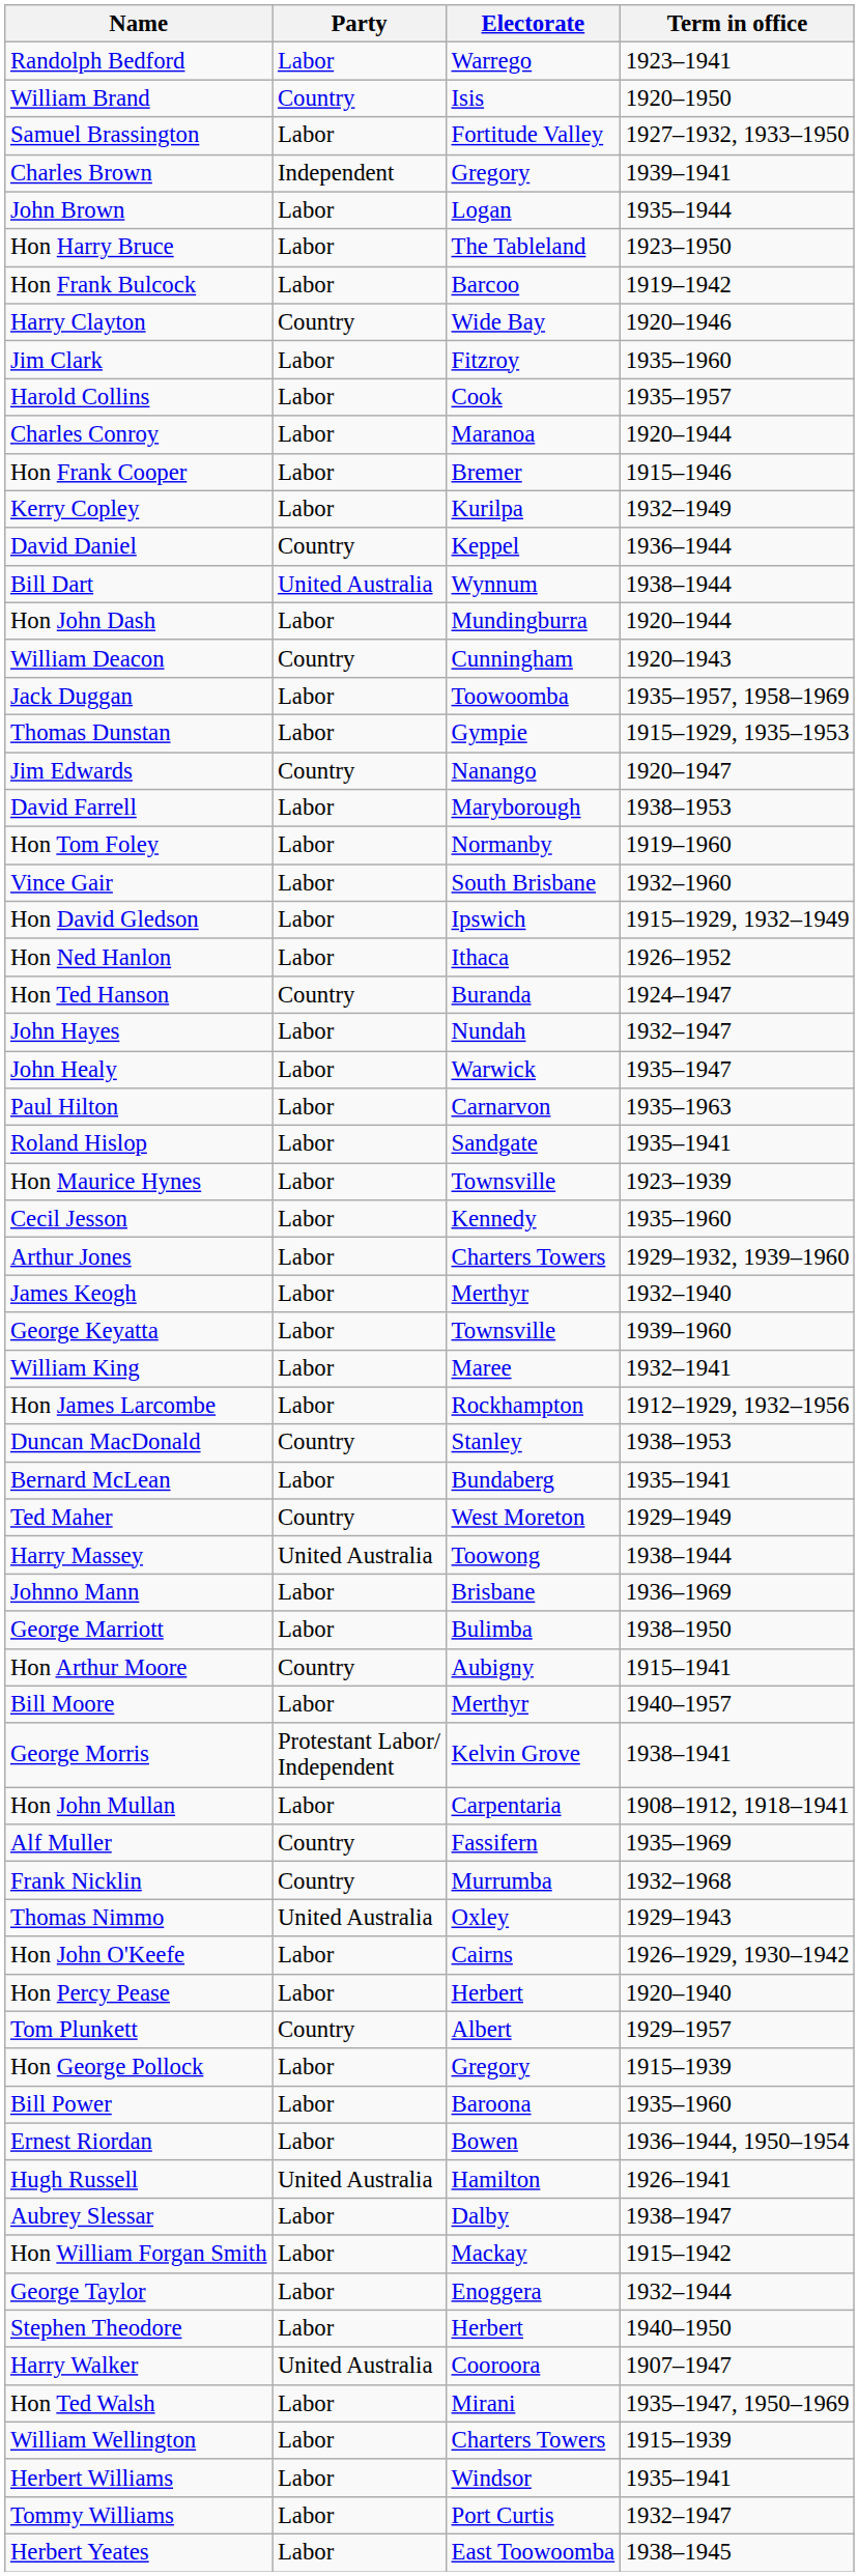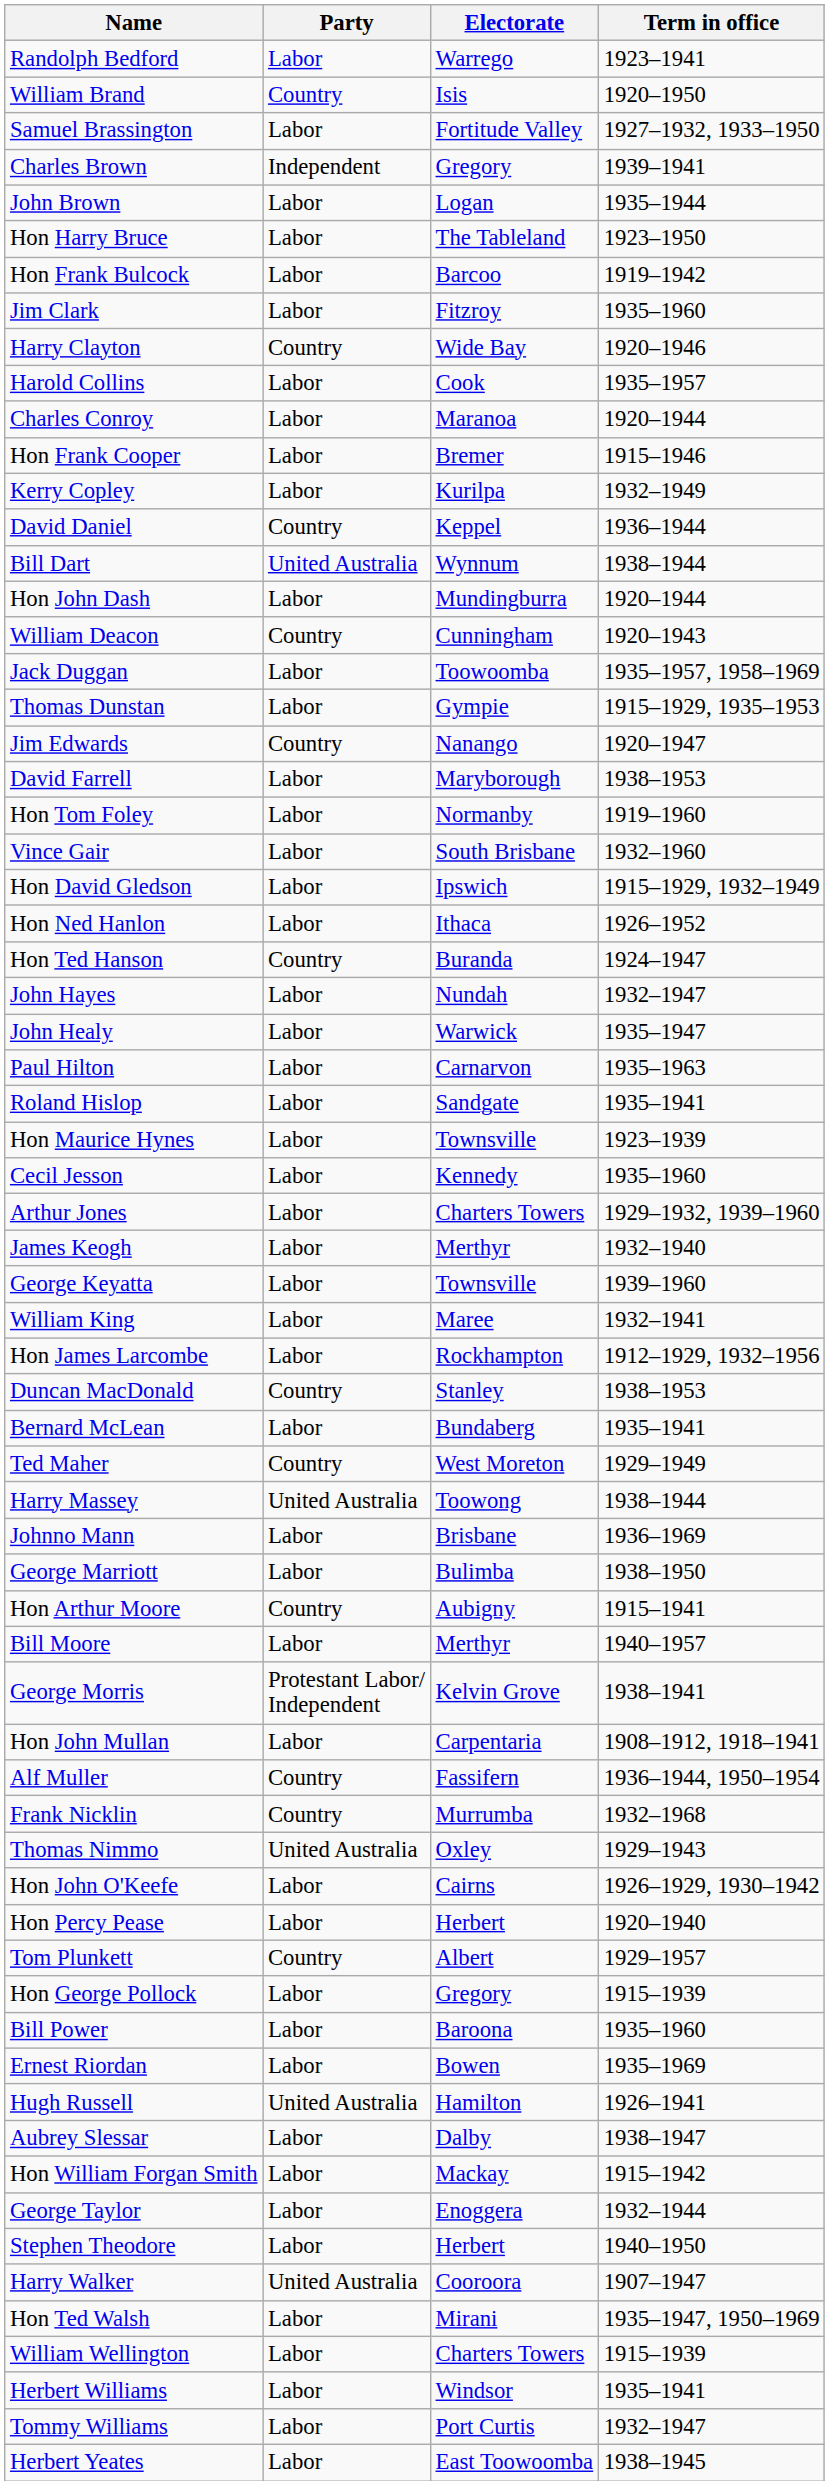 <table class="wikitable sortable">
 <tr>
 <th>Name</th>
 <th>Party</th>
 <th><a href='#'>Electorate</a></th>
 <th>Term in office</th>
 </tr>
 <tr>
 <td><a href='#'>Randolph Bedford</a></td>
 <td><a href='#'>Labor</a></td>
 <td><a href='#'>Warrego</a></td>
 <td>1923–1941</td>
 </tr>
 <tr>
 <td><a href='#'>William Brand</a></td>
 <td><a href='#'>Country</a></td>
 <td><a href='#'>Isis</a></td>
 <td>1920–1950</td>
 </tr>
 <tr>
 <td><a href='#'>Samuel Brassington</a></td>
 <td>Labor</td>
 <td><a href='#'>Fortitude Valley</a></td>
 <td>1927–1932, 1933–1950</td>
 </tr>
 <tr>
 <td><a href='#'>Charles Brown</a></td>
 <td>Independent</td>
 <td><a href='#'>Gregory</a></td>
 <td>1939–1941</td>
 </tr>
 <tr>
 <td><a href='#'>John Brown</a></td>
 <td>Labor</td>
 <td><a href='#'>Logan</a></td>
 <td>1935–1944</td>
 </tr>
 <tr>
 <td>Hon <a href='#'>Harry Bruce</a></td>
 <td>Labor</td>
 <td><a href='#'>The Tableland</a></td>
 <td>1923–1950</td>
 </tr>
 <tr>
 <td>Hon <a href='#'>Frank Bulcock</a></td>
 <td>Labor</td>
 <td><a href='#'>Barcoo</a></td>
 <td>1919–1942</td>
 </tr>
 <tr>
+<td><a href='#'>Jim Clark</a></td>
+<td>Labor</td>
+<td><a href='#'>Fitzroy</a></td>
+<td>1935–1960</td>
+</tr>
+<tr>
 <td><a href='#'>Harry Clayton</a></td>
 <td>Country</td>
 <td><a href='#'>Wide Bay</a></td>
 <td>1920–1946</td>
-</tr>
-<tr>
-<td><a href='#'>Jim Clark</a></td>
-<td>Labor</td>
-<td><a href='#'>Fitzroy</a></td>
-<td>1935–1960</td>
 </tr>
 <tr>
 <td><a href='#'>Harold Collins</a></td>
 <td>Labor</td>
 <td><a href='#'>Cook</a></td>
 <td>1935–1957</td>
 </tr>
 <tr>
 <td><a href='#'>Charles Conroy</a></td>
 <td>Labor</td>
 <td><a href='#'>Maranoa</a></td>
 <td>1920–1944</td>
 </tr>
 <tr>
 <td>Hon <a href='#'>Frank Cooper</a></td>
 <td>Labor</td>
 <td><a href='#'>Bremer</a></td>
 <td>1915–1946</td>
 </tr>
 <tr>
 <td><a href='#'>Kerry Copley</a></td>
 <td>Labor</td>
 <td><a href='#'>Kurilpa</a></td>
 <td>1932–1949</td>
 </tr>
 <tr>
 <td><a href='#'>David Daniel</a></td>
 <td>Country</td>
 <td><a href='#'>Keppel</a></td>
 <td>1936–1944</td>
 </tr>
 <tr>
 <td><a href='#'>Bill Dart</a></td>
 <td><a href='#'>United Australia</a></td>
 <td><a href='#'>Wynnum</a></td>
 <td>1938–1944</td>
 </tr>
 <tr>
 <td>Hon <a href='#'>John Dash</a></td>
 <td>Labor</td>
 <td><a href='#'>Mundingburra</a></td>
 <td>1920–1944</td>
 </tr>
 <tr>
 <td><a href='#'>William Deacon</a></td>
 <td>Country</td>
 <td><a href='#'>Cunningham</a></td>
 <td>1920–1943</td>
 </tr>
 <tr>
 <td><a href='#'>Jack Duggan</a></td>
 <td>Labor</td>
 <td><a href='#'>Toowoomba</a></td>
 <td>1935–1957, 1958–1969</td>
 </tr>
 <tr>
 <td><a href='#'>Thomas Dunstan</a></td>
 <td>Labor</td>
 <td><a href='#'>Gympie</a></td>
 <td>1915–1929, 1935–1953</td>
 </tr>
 <tr>
 <td><a href='#'>Jim Edwards</a></td>
 <td>Country</td>
 <td><a href='#'>Nanango</a></td>
 <td>1920–1947</td>
 </tr>
 <tr>
 <td><a href='#'>David Farrell</a></td>
 <td>Labor</td>
 <td><a href='#'>Maryborough</a></td>
 <td>1938–1953</td>
 </tr>
 <tr>
 <td>Hon <a href='#'>Tom Foley</a></td>
 <td>Labor</td>
 <td><a href='#'>Normanby</a></td>
 <td>1919–1960</td>
 </tr>
 <tr>
 <td><a href='#'>Vince Gair</a></td>
 <td>Labor</td>
 <td><a href='#'>South Brisbane</a></td>
 <td>1932–1960</td>
 </tr>
 <tr>
 <td>Hon <a href='#'>David Gledson</a></td>
 <td>Labor</td>
 <td><a href='#'>Ipswich</a></td>
 <td>1915–1929, 1932–1949</td>
 </tr>
 <tr>
 <td>Hon <a href='#'>Ned Hanlon</a></td>
 <td>Labor</td>
 <td><a href='#'>Ithaca</a></td>
 <td>1926–1952</td>
 </tr>
 <tr>
 <td>Hon <a href='#'>Ted Hanson</a></td>
 <td>Country</td>
 <td><a href='#'>Buranda</a></td>
 <td>1924–1947</td>
 </tr>
 <tr>
 <td><a href='#'>John Hayes</a></td>
 <td>Labor</td>
 <td><a href='#'>Nundah</a></td>
 <td>1932–1947</td>
 </tr>
 <tr>
 <td><a href='#'>John Healy</a></td>
 <td>Labor</td>
 <td><a href='#'>Warwick</a></td>
 <td>1935–1947</td>
 </tr>
 <tr>
 <td><a href='#'>Paul Hilton</a></td>
 <td>Labor</td>
 <td><a href='#'>Carnarvon</a></td>
 <td>1935–1963</td>
 </tr>
 <tr>
 <td><a href='#'>Roland Hislop</a></td>
 <td>Labor</td>
 <td><a href='#'>Sandgate</a></td>
 <td>1935–1941</td>
 </tr>
 <tr>
 <td>Hon <a href='#'>Maurice Hynes</a></td>
 <td>Labor</td>
 <td><a href='#'>Townsville</a></td>
 <td>1923–1939</td>
 </tr>
 <tr>
 <td><a href='#'>Cecil Jesson</a></td>
 <td>Labor</td>
 <td><a href='#'>Kennedy</a></td>
 <td>1935–1960</td>
 </tr>
 <tr>
 <td><a href='#'>Arthur Jones</a></td>
 <td>Labor</td>
 <td><a href='#'>Charters Towers</a></td>
 <td>1929–1932, 1939–1960</td>
 </tr>
 <tr>
 <td><a href='#'>James Keogh</a></td>
 <td>Labor</td>
 <td><a href='#'>Merthyr</a></td>
 <td>1932–1940</td>
 </tr>
 <tr>
 <td><a href='#'>George Keyatta</a></td>
 <td>Labor</td>
 <td><a href='#'>Townsville</a></td>
 <td>1939–1960</td>
 </tr>
 <tr>
 <td><a href='#'>William King</a></td>
 <td>Labor</td>
 <td><a href='#'>Maree</a></td>
 <td>1932–1941</td>
 </tr>
 <tr>
 <td>Hon <a href='#'>James Larcombe</a></td>
 <td>Labor</td>
 <td><a href='#'>Rockhampton</a></td>
 <td>1912–1929, 1932–1956</td>
 </tr>
 <tr>
 <td><a href='#'>Duncan MacDonald</a></td>
 <td>Country</td>
 <td><a href='#'>Stanley</a></td>
 <td>1938–1953</td>
 </tr>
 <tr>
 <td><a href='#'>Bernard McLean</a></td>
 <td>Labor</td>
 <td><a href='#'>Bundaberg</a></td>
 <td>1935–1941</td>
 </tr>
 <tr>
 <td><a href='#'>Ted Maher</a></td>
 <td>Country</td>
 <td><a href='#'>West Moreton</a></td>
 <td>1929–1949</td>
 </tr>
 <tr>
 <td><a href='#'>Harry Massey</a></td>
 <td>United Australia</td>
 <td><a href='#'>Toowong</a></td>
 <td>1938–1944</td>
 </tr>
 <tr>
 <td><a href='#'>Johnno Mann</a></td>
 <td>Labor</td>
 <td><a href='#'>Brisbane</a></td>
 <td>1936–1969</td>
 </tr>
 <tr>
 <td><a href='#'>George Marriott</a></td>
 <td>Labor</td>
 <td><a href='#'>Bulimba</a></td>
 <td>1938–1950</td>
 </tr>
 <tr>
 <td>Hon <a href='#'>Arthur Moore</a></td>
 <td>Country</td>
 <td><a href='#'>Aubigny</a></td>
 <td>1915–1941</td>
 </tr>
 <tr>
 <td><a href='#'>Bill Moore</a></td>
 <td>Labor</td>
 <td><a href='#'>Merthyr</a></td>
 <td>1940–1957</td>
 </tr>
 <tr>
 <td><a href='#'>George Morris</a></td>
 <td>Protestant Labor/<br>Independent</td>
 <td><a href='#'>Kelvin Grove</a></td>
 <td>1938–1941</td>
 </tr>
 <tr>
 <td>Hon <a href='#'>John Mullan</a></td>
 <td>Labor</td>
 <td><a href='#'>Carpentaria</a></td>
 <td>1908–1912, 1918–1941</td>
 </tr>
 <tr>
 <td><a href='#'>Alf Muller</a></td>
 <td>Country</td>
 <td><a href='#'>Fassifern</a></td>
-<td>1935–1969</td>
+<td>1936–1944, 1950–1954</td>
 </tr>
 <tr>
 <td><a href='#'>Frank Nicklin</a></td>
 <td>Country</td>
 <td><a href='#'>Murrumba</a></td>
 <td>1932–1968</td>
 </tr>
 <tr>
 <td><a href='#'>Thomas Nimmo</a></td>
 <td>United Australia</td>
 <td><a href='#'>Oxley</a></td>
 <td>1929–1943</td>
 </tr>
 <tr>
 <td>Hon <a href='#'>John O'Keefe</a></td>
 <td>Labor</td>
 <td><a href='#'>Cairns</a></td>
 <td>1926–1929, 1930–1942</td>
 </tr>
 <tr>
 <td>Hon <a href='#'>Percy Pease</a></td>
 <td>Labor</td>
 <td><a href='#'>Herbert</a></td>
 <td>1920–1940</td>
 </tr>
 <tr>
 <td><a href='#'>Tom Plunkett</a></td>
 <td>Country</td>
 <td><a href='#'>Albert</a></td>
 <td>1929–1957</td>
 </tr>
 <tr>
 <td>Hon <a href='#'>George Pollock</a></td>
 <td>Labor</td>
 <td><a href='#'>Gregory</a></td>
 <td>1915–1939</td>
 </tr>
 <tr>
 <td><a href='#'>Bill Power</a></td>
 <td>Labor</td>
 <td><a href='#'>Baroona</a></td>
 <td>1935–1960</td>
 </tr>
 <tr>
 <td><a href='#'>Ernest Riordan</a></td>
 <td>Labor</td>
 <td><a href='#'>Bowen</a></td>
-<td>1936–1944, 1950–1954</td>
+<td>1935–1969</td>
 </tr>
 <tr>
 <td><a href='#'>Hugh Russell</a></td>
 <td>United Australia</td>
 <td><a href='#'>Hamilton</a></td>
 <td>1926–1941</td>
 </tr>
 <tr>
 <td><a href='#'>Aubrey Slessar</a></td>
 <td>Labor</td>
 <td><a href='#'>Dalby</a></td>
 <td>1938–1947</td>
 </tr>
 <tr>
 <td>Hon <a href='#'>William Forgan Smith</a></td>
 <td>Labor</td>
 <td><a href='#'>Mackay</a></td>
 <td>1915–1942</td>
 </tr>
 <tr>
 <td><a href='#'>George Taylor</a></td>
 <td>Labor</td>
 <td><a href='#'>Enoggera</a></td>
 <td>1932–1944</td>
 </tr>
 <tr>
 <td><a href='#'>Stephen Theodore</a></td>
 <td>Labor</td>
 <td><a href='#'>Herbert</a></td>
 <td>1940–1950</td>
 </tr>
 <tr>
 <td><a href='#'>Harry Walker</a></td>
 <td>United Australia</td>
 <td><a href='#'>Cooroora</a></td>
 <td>1907–1947</td>
 </tr>
 <tr>
 <td>Hon <a href='#'>Ted Walsh</a></td>
 <td>Labor</td>
 <td><a href='#'>Mirani</a></td>
 <td>1935–1947, 1950–1969</td>
 </tr>
 <tr>
 <td><a href='#'>William Wellington</a></td>
 <td>Labor</td>
 <td><a href='#'>Charters Towers</a></td>
 <td>1915–1939</td>
 </tr>
 <tr>
 <td><a href='#'>Herbert Williams</a></td>
 <td>Labor</td>
 <td><a href='#'>Windsor</a></td>
 <td>1935–1941</td>
 </tr>
 <tr>
 <td><a href='#'>Tommy Williams</a></td>
 <td>Labor</td>
 <td><a href='#'>Port Curtis</a></td>
 <td>1932–1947</td>
 </tr>
 <tr>
 <td><a href='#'>Herbert Yeates</a></td>
 <td>Labor</td>
 <td><a href='#'>East Toowoomba</a></td>
 <td>1938–1945</td>
 </tr>
 </table>
